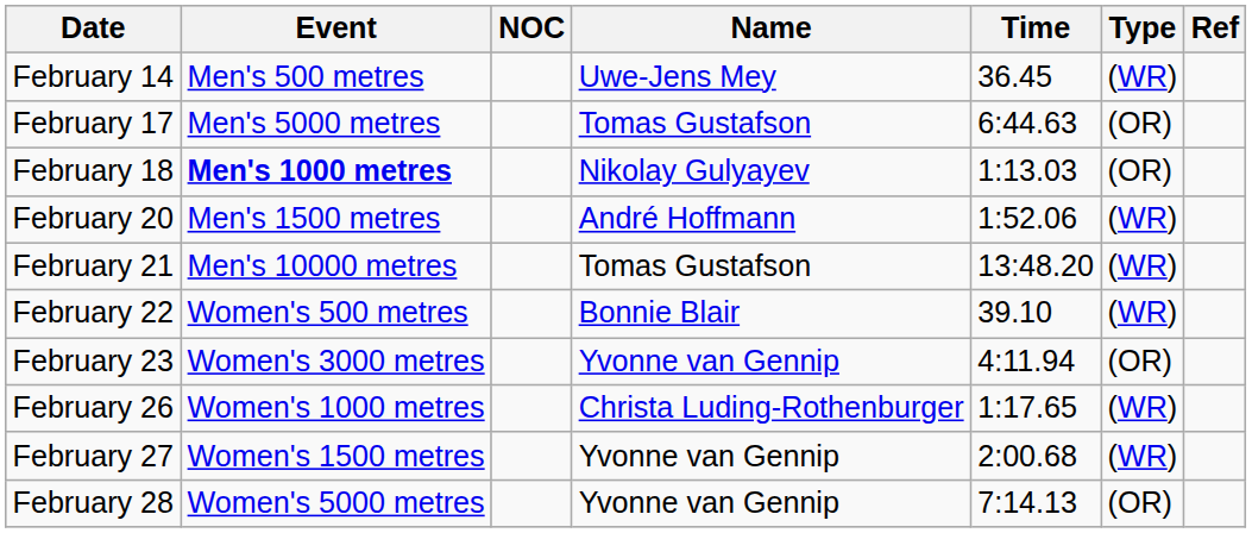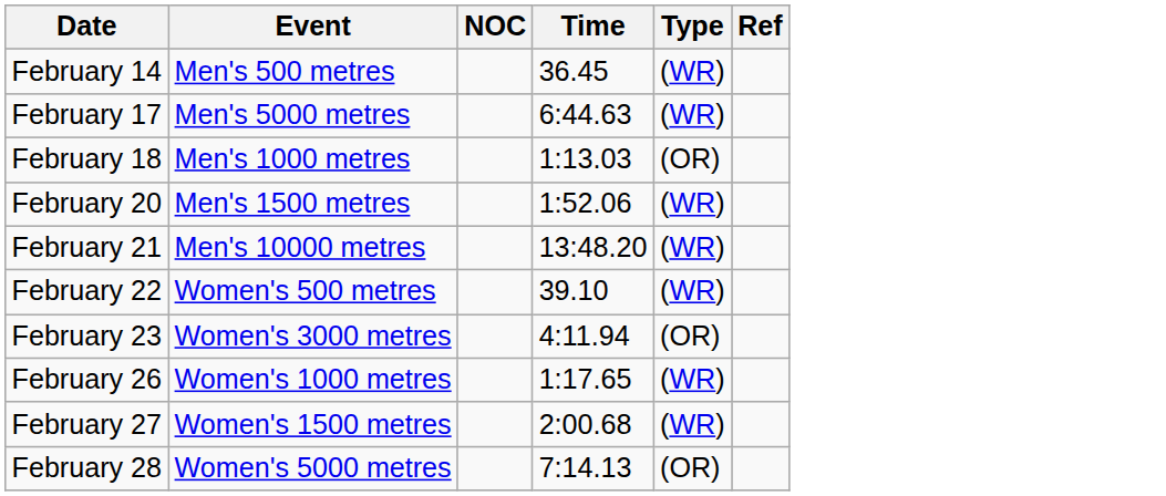 <table class="wikitable">
 <tr>
 <th>Date</th>
 <th>Event</th>
 <th>NOC</th>
-<th>Name</th>
 <th>Time</th>
 <th>Type</th>
 <th>Ref</th>
 </tr>
 <tr>
 <td>February 14</td>
 <td><a href='#'>Men's 500 metres</a></td>
 <td></td>
-<td><a href='#'>Uwe-Jens Mey</a></td>
 <td>36.45</td>
 <td>(<a href='#'>WR</a>)</td>
 <td></td>
 </tr>
 <tr>
 <td>February 17</td>
 <td><a href='#'>Men's 5000 metres</a></td>
 <td></td>
-<td><a href='#'>Tomas Gustafson</a></td>
 <td>6:44.63</td>
-<td>(OR)</td>
+<td>(<a href='#'>WR</a>)</td>
 <td></td>
 </tr>
 <tr>
 <td>February 18</td>
-<td><strong><a href='#'>Men's 1000 metres</a></strong></td>
+<td><a href='#'>Men's 1000 metres</a></td>
 <td></td>
-<td><a href='#'>Nikolay Gulyayev</a></td>
 <td>1:13.03</td>
 <td>(OR)</td>
 <td></td>
 </tr>
 <tr>
 <td>February 20</td>
 <td><a href='#'>Men's 1500 metres</a></td>
 <td></td>
-<td><a href='#'>André Hoffmann</a></td>
 <td>1:52.06</td>
 <td>(<a href='#'>WR</a>)</td>
 <td></td>
 </tr>
 <tr>
 <td>February 21</td>
 <td><a href='#'>Men's 10000 metres</a></td>
 <td></td>
-<td>Tomas Gustafson</td>
 <td>13:48.20</td>
 <td>(<a href='#'>WR</a>)</td>
 <td></td>
 </tr>
 <tr>
 <td>February 22</td>
 <td><a href='#'>Women's 500 metres</a></td>
 <td></td>
-<td><a href='#'>Bonnie Blair</a></td>
 <td>39.10</td>
 <td>(<a href='#'>WR</a>)</td>
 <td></td>
 </tr>
 <tr>
 <td>February 23</td>
 <td><a href='#'>Women's 3000 metres</a></td>
 <td></td>
-<td><a href='#'>Yvonne van Gennip</a></td>
 <td>4:11.94</td>
 <td>(OR)</td>
 <td></td>
 </tr>
 <tr>
 <td>February 26</td>
 <td><a href='#'>Women's 1000 metres</a></td>
 <td></td>
-<td><a href='#'>Christa Luding-Rothenburger</a></td>
 <td>1:17.65</td>
 <td>(<a href='#'>WR</a>)</td>
 <td></td>
 </tr>
 <tr>
 <td>February 27</td>
 <td><a href='#'>Women's 1500 metres</a></td>
 <td></td>
-<td>Yvonne van Gennip</td>
 <td>2:00.68</td>
 <td>(<a href='#'>WR</a>)</td>
 <td></td>
 </tr>
 <tr>
 <td>February 28</td>
 <td><a href='#'>Women's 5000 metres</a></td>
 <td></td>
-<td>Yvonne van Gennip</td>
 <td>7:14.13</td>
 <td>(OR)</td>
 <td></td>
 </tr>
 </table>
